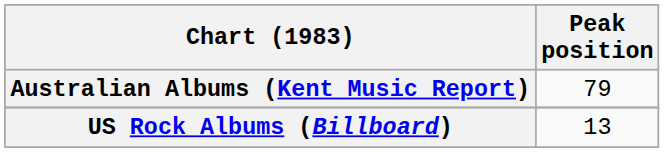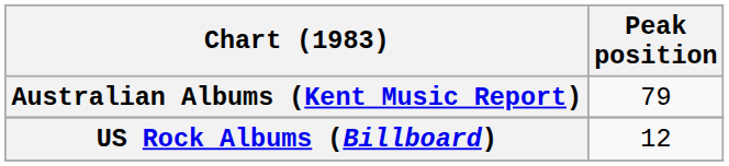 <table class="wikitable sortable plainrowheaders" style="text-align:center">
 <tr>
 <th scope="col">Chart (1983)</th>
 <th scope="col">Peak<br>position</th>
 </tr>
 <tr>
 <th scope="row">Australian Albums (<a href='#'>Kent Music Report</a>)</th>
 <td>79</td>
 </tr>
 <tr>
 </tr>
 <tr>
 </tr>
 <tr>
 </tr>
 <tr>
 </tr>
 <tr>
 </tr>
 <tr>
 </tr>
 <tr>
 </tr>
 <tr>
 <th scope="row">US <a href='#'>Rock Albums</a> (<em><a href='#'>Billboard</a></em>)</th>
-<td>13</td>
+<td>12</td>
 </tr>
 </table>
